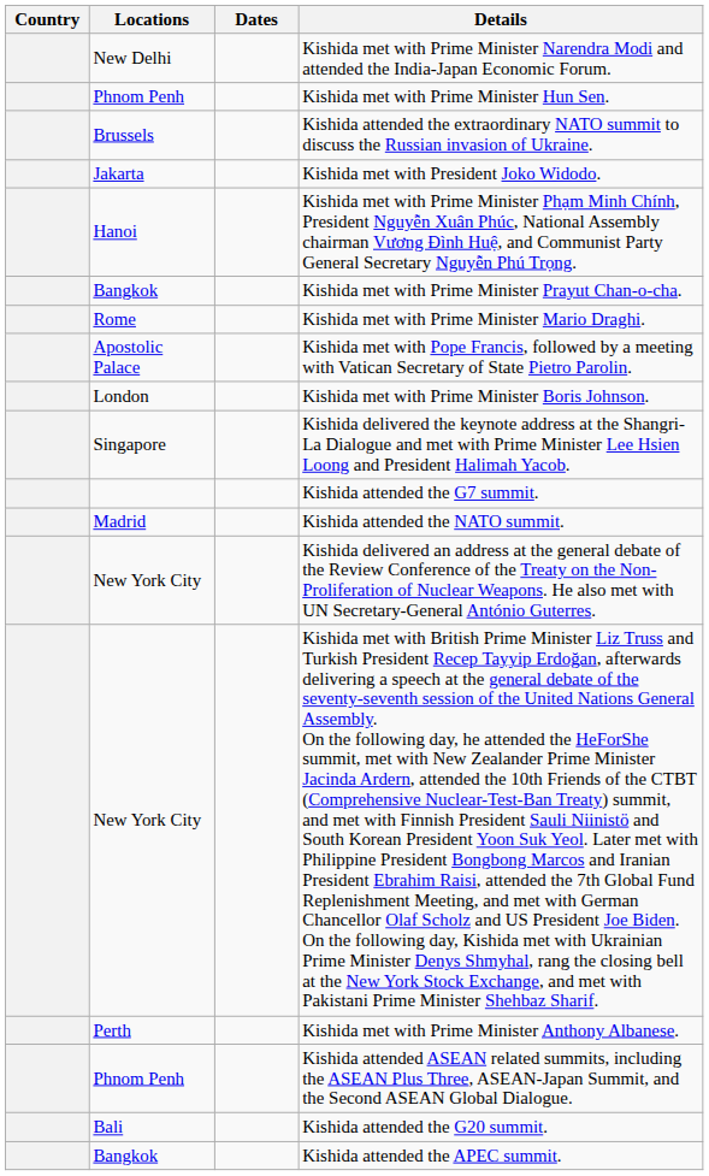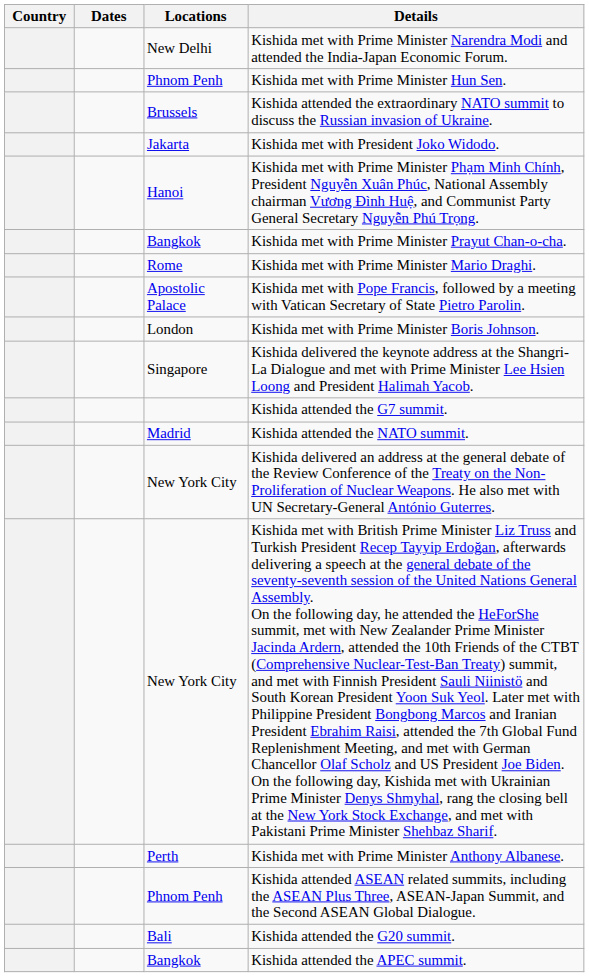 <table class="wikitable sortable" border="1" style="margin: 1em auto 1em auto">
 <tr>
 <th scope="col" style="width: 12%;">Country</th>
+<th scope="col" style="width: 12%;">Dates</th>
 <th scope="col" style="width: 18%;">Locations</th>
-<th scope="col" style="width: 12%;">Dates</th>
 <th class="unsortable" scope="col" style="width: 58%;">Details</th>
 </tr>
 <tr>
 <th scope="row"></th>
+<td></td>
 <td>New Delhi</td>
-<td></td>
 <td>Kishida met with Prime Minister <a href='#'>Narendra Modi</a> and attended the India-Japan Economic Forum.</td>
 </tr>
 <tr>
 <th scope="row"></th>
+<td></td>
 <td><a href='#'>Phnom Penh</a></td>
-<td></td>
 <td>Kishida met with Prime Minister <a href='#'>Hun Sen</a>.</td>
 </tr>
 <tr>
 <th></th>
+<td></td>
 <td><a href='#'>Brussels</a></td>
-<td></td>
 <td>Kishida attended the extraordinary <a href='#'>NATO summit</a> to discuss the <a href='#'>Russian invasion of Ukraine</a>.</td>
 </tr>
 <tr>
 <th scope="row"></th>
+<td></td>
 <td><a href='#'>Jakarta</a></td>
-<td></td>
 <td>Kishida met with President <a href='#'>Joko Widodo</a>.</td>
 </tr>
 <tr>
 <th scope="row"></th>
+<td></td>
 <td><a href='#'>Hanoi</a></td>
-<td></td>
 <td>Kishida met with Prime Minister <a href='#'>Phạm Minh Chính</a>, President <a href='#'>Nguyễn Xuân Phúc</a>, National Assembly chairman <a href='#'>Vương Đình Huệ</a>, and Communist Party General Secretary <a href='#'>Nguyễn Phú Trọng</a>.</td>
 </tr>
 <tr>
 <th scope="row"></th>
+<td></td>
 <td><a href='#'>Bangkok</a></td>
-<td></td>
 <td>Kishida met with Prime Minister <a href='#'>Prayut Chan-o-cha</a>.</td>
 </tr>
 <tr>
 <th scope="row"></th>
+<td></td>
 <td><a href='#'>Rome</a></td>
-<td></td>
 <td>Kishida met with Prime Minister <a href='#'>Mario Draghi</a>.</td>
 </tr>
 <tr>
 <th scope="row"></th>
+<td></td>
 <td><a href='#'>Apostolic Palace</a></td>
-<td></td>
 <td>Kishida met with <a href='#'>Pope Francis</a>, followed by a meeting with Vatican Secretary of State <a href='#'>Pietro Parolin</a>.</td>
 </tr>
 <tr>
 <th scope="row"></th>
+<td></td>
 <td>London</td>
-<td></td>
 <td>Kishida met with Prime Minister <a href='#'>Boris Johnson</a>.</td>
 </tr>
 <tr>
 <th scope="row"></th>
+<td></td>
 <td>Singapore</td>
-<td></td>
 <td>Kishida delivered the keynote address at the Shangri-La Dialogue and met with Prime Minister <a href='#'>Lee Hsien Loong</a> and President <a href='#'>Halimah Yacob</a>.</td>
 </tr>
 <tr>
 <th></th>
 <td></td>
 <td></td>
 <td>Kishida attended the <a href='#'>G7 summit</a>.</td>
 </tr>
 <tr>
 <th></th>
+<td></td>
 <td><a href='#'>Madrid</a></td>
-<td></td>
 <td>Kishida attended the <a href='#'>NATO summit</a>.</td>
 </tr>
 <tr>
 <th scope="row"></th>
+<td></td>
 <td>New York City</td>
-<td></td>
 <td>Kishida delivered an address at the general debate of the Review Conference of the <a href='#'>Treaty on the Non-Proliferation of Nuclear Weapons</a>. He also met with UN Secretary-General <a href='#'>António Guterres</a>.</td>
 </tr>
 <tr>
 <th scope="row"></th>
+<td></td>
 <td>New York City</td>
-<td></td>
 <td>Kishida met with British Prime Minister <a href='#'>Liz Truss</a> and Turkish President <a href='#'>Recep Tayyip Erdoğan</a>, afterwards delivering a speech at the <a href='#'>general debate of the seventy-seventh session of the United Nations General Assembly</a>.<br>On the following day, he attended the <a href='#'>HeForShe</a> summit, met with New Zealander Prime Minister <a href='#'>Jacinda Ardern</a>, attended the 10th Friends of the CTBT (<a href='#'>Comprehensive Nuclear-Test-Ban Treaty</a>) summit, and met with Finnish President <a href='#'>Sauli Niinistö</a> and South Korean President <a href='#'>Yoon Suk Yeol</a>. Later met with Philippine President <a href='#'>Bongbong Marcos</a> and Iranian President <a href='#'>Ebrahim Raisi</a>, attended the 7th Global Fund Replenishment Meeting, and met with German Chancellor <a href='#'>Olaf Scholz</a> and US President <a href='#'>Joe Biden</a>.<br>On the following day, Kishida met with Ukrainian Prime Minister <a href='#'>Denys Shmyhal</a>, rang the closing bell at the <a href='#'>New York Stock Exchange</a>, and met with Pakistani Prime Minister <a href='#'>Shehbaz Sharif</a>.</td>
 </tr>
 <tr>
 <th scope="row"></th>
+<td></td>
 <td><a href='#'>Perth</a></td>
-<td></td>
 <td>Kishida met with Prime Minister <a href='#'>Anthony Albanese</a>.</td>
 </tr>
 <tr>
 <th></th>
+<td></td>
 <td><a href='#'>Phnom Penh</a></td>
-<td></td>
 <td>Kishida attended <a href='#'>ASEAN</a> related summits, including the <a href='#'>ASEAN Plus Three</a>, ASEAN-Japan Summit, and the Second ASEAN Global Dialogue.</td>
 </tr>
 <tr>
 <th></th>
+<td></td>
 <td><a href='#'>Bali</a></td>
-<td></td>
 <td>Kishida attended the <a href='#'>G20 summit</a>.</td>
 </tr>
 <tr>
 <th></th>
+<td></td>
 <td><a href='#'>Bangkok</a></td>
-<td></td>
 <td>Kishida attended the <a href='#'>APEC summit</a>.</td>
 </tr>
 </table>
